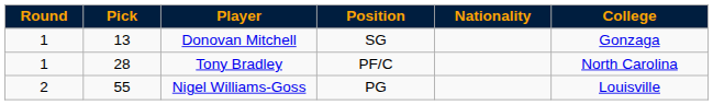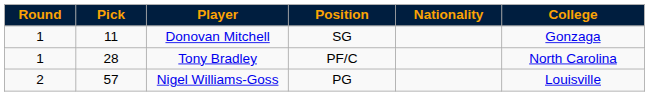 <table class="wikitable sortable sortable">
 <tr>
 <th style="background:#001e3f; color:#fca404" width="10%">Round</th>
 <th style="background:#001e3f; color:#fca404" width="10%">Pick</th>
 <th style="background:#001e3f; color:#fca404" width="20%">Player</th>
 <th style="background:#001e3f; color:#fca404" width="15%">Position</th>
 <th style="background:#001e3f; color:#fca404" width="15%">Nationality</th>
 <th style="background:#001e3f; color:#fca404" width="20%">College</th>
 </tr>
 <tr style="text-align: center">
 <td>1</td>
-<td>13</td>
+<td>11</td>
 <td><a href='#'>Donovan Mitchell</a></td>
 <td>SG</td>
 <td></td>
 <td><a href='#'>Gonzaga</a></td>
 </tr>
 <tr style="text-align: center">
 <td>1</td>
 <td>28</td>
 <td><a href='#'>Tony Bradley</a></td>
 <td>PF/C</td>
 <td></td>
 <td><a href='#'>North Carolina</a></td>
 </tr>
 <tr style="text-align: center">
 <td>2</td>
-<td>55</td>
+<td>57</td>
 <td><a href='#'>Nigel Williams-Goss</a></td>
 <td>PG</td>
 <td></td>
 <td><a href='#'>Louisville</a></td>
 </tr>
 </table>
